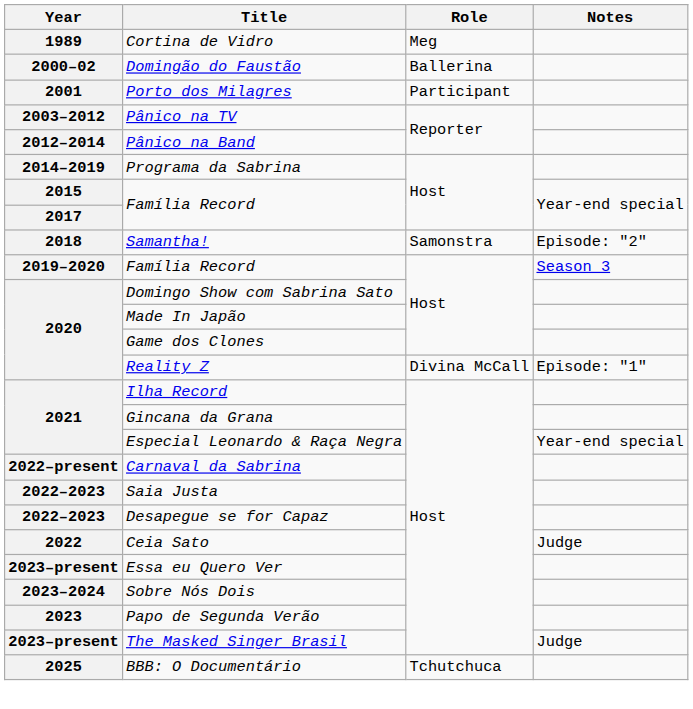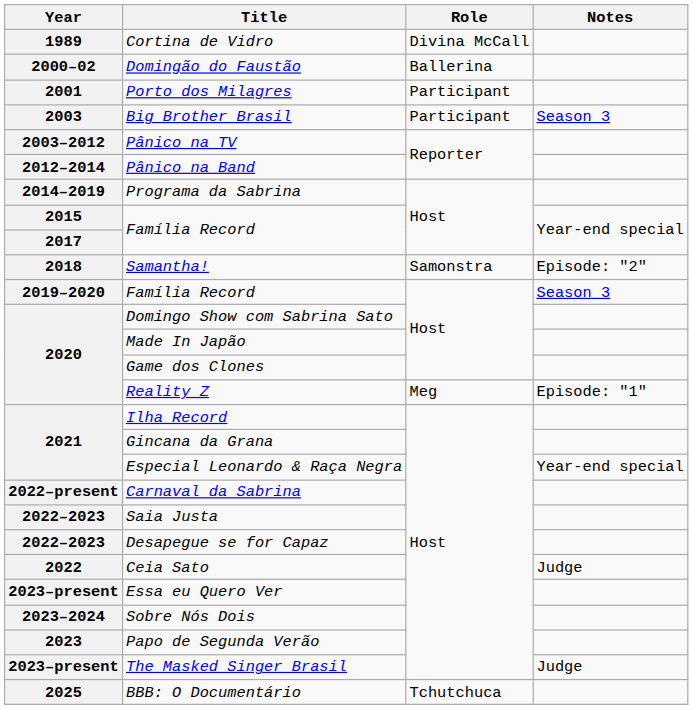 <table class="wikitable plainrowheaders">
 <tr>
 <th scope="col">Year</th>
 <th scope="col">Title</th>
 <th scope="col">Role</th>
 <th scope="col" class="unsortable">Notes</th>
 </tr>
 <tr>
 <th scope="row">1989</th>
 <td><em>Cortina de Vidro</em></td>
-<td>Meg</td>
+<td>Divina McCall</td>
 <td></td>
 </tr>
 <tr>
 <th scope="row">2000–02</th>
 <td><em><a href='#'>Domingão do Faustão</a></em></td>
 <td>Ballerina</td>
 </tr>
 <tr>
 <th scope="row">2001</th>
 <td><em><a href='#'>Porto dos Milagres</a></em></td>
 <td>Participant</td>
 <td></td>
+</tr>
+<tr>
+<th scope="row">2003</th>
+<td><em><a href='#'>Big Brother Brasil</a></em></td>
+<td>Participant</td>
+<td><a href='#'>Season 3</a></td>
 </tr>
 <tr>
 <th scope="row">2003–2012</th>
 <td><em><a href='#'>Pânico na TV</a></em></td>
 <td rowspan="2">Reporter</td>
 <td></td>
 </tr>
 <tr>
 <th scope="row">2012–2014</th>
 <td><em><a href='#'>Pânico na Band</a></em></td>
 <td></td>
 </tr>
 <tr>
 <th scope="row">2014–2019</th>
 <td><em>Programa da Sabrina</em></td>
 <td rowspan="3">Host</td>
 <td></td>
 </tr>
 <tr>
 <th scope="row">2015</th>
 <td rowspan="2"><em>Família Record</em></td>
 <td rowspan="2">Year-end special</td>
 </tr>
 <tr>
 <th scope="row">2017</th>
 </tr>
 <tr>
 <th scope="row">2018</th>
 <td><em><a href='#'>Samantha!</a></em></td>
 <td>Samonstra</td>
 <td>Episode: "2"</td>
 </tr>
 <tr>
 <th scope="row">2019–2020</th>
 <td><em>Família Record</em></td>
 <td rowspan="4">Host</td>
 <td><a href='#'>Season 3</a></td>
 </tr>
 <tr>
 <th rowspan="4" scope="row">2020</th>
 <td><em>Domingo Show com Sabrina Sato</em></td>
 <td></td>
 </tr>
 <tr>
 <td><em>Made In Japão</em></td>
 <td></td>
 </tr>
 <tr>
 <td><em>Game dos Clones</em></td>
 <td></td>
 </tr>
 <tr>
 <td><em><a href='#'>Reality Z</a></em></td>
-<td>Divina McCall</td>
+<td>Meg</td>
 <td>Episode: "1"</td>
 </tr>
 <tr>
 <th rowspan="3" scope="row">2021</th>
 <td><em><a href='#'>Ilha Record</a></em></td>
 <td rowspan="11">Host</td>
 <td></td>
 </tr>
 <tr>
 <td><em>Gincana da Grana</em></td>
 <td></td>
 </tr>
 <tr>
 <td><em>Especial Leonardo & Raça Negra</em></td>
 <td>Year-end special</td>
 </tr>
 <tr>
 <th scope="row">2022–present</th>
 <td><em><a href='#'>Carnaval da Sabrina</a></em></td>
 <td></td>
 </tr>
 <tr>
 <th scope="row">2022–2023</th>
 <td><em>Saia Justa</em></td>
 <td></td>
 </tr>
 <tr>
 <th scope="row">2022–2023</th>
 <td><em>Desapegue se for Capaz</em></td>
 <td></td>
 </tr>
 <tr>
 <th scope="row">2022</th>
 <td><em>Ceia Sato</em></td>
 <td>Judge</td>
 </tr>
 <tr>
 <th scope="row">2023–present</th>
 <td><em>Essa eu Quero Ver</em></td>
 <td></td>
 </tr>
 <tr>
 <th scope="row">2023–2024</th>
 <td><em>Sobre Nós Dois</em></td>
 <td></td>
 </tr>
 <tr>
 <th scope="row">2023</th>
 <td><em>Papo de Segunda Verão</em></td>
 <td></td>
 </tr>
 <tr>
 <th scope="row">2023–present</th>
 <td><em><a href='#'>The Masked Singer Brasil</a></em></td>
 <td>Judge</td>
 </tr>
 <tr>
 <th scope="row">2025</th>
 <td><em>BBB: O Documentário</em></td>
 <td>Tchutchuca</td>
 <td></td>
 </tr>
 </table>
